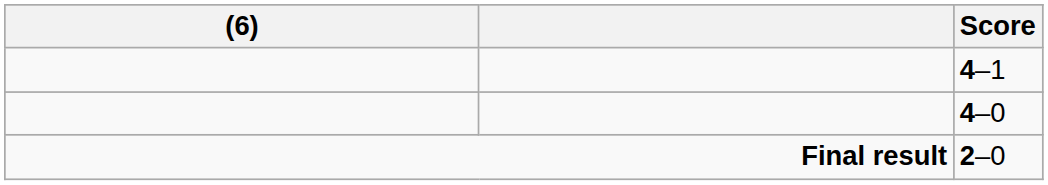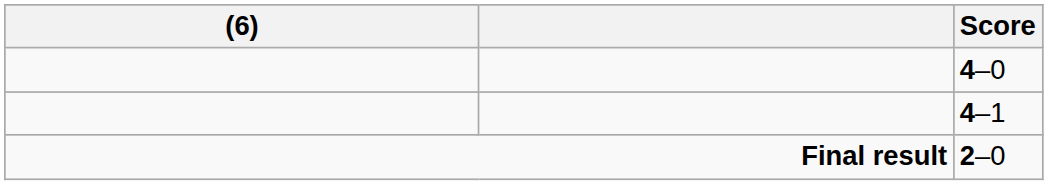 <table class="wikitable">
 <tr>
 <th width=270> (6)</th>
 <th width=270></th>
 <th>Score</th>
 </tr>
 <tr>
 <td></td>
 <td></td>
-<td><strong>4</strong>–1</td>
+<td><strong>4</strong>–0</td>
 </tr>
 <tr>
 <td></td>
 <td></td>
-<td><strong>4</strong>–0</td>
+<td><strong>4</strong>–1</td>
 </tr>
 <tr>
 <td colspan="2" align="right"><strong>Final result</strong></td>
 <td><strong>2</strong>–0</td>
 </tr>
 </table>
